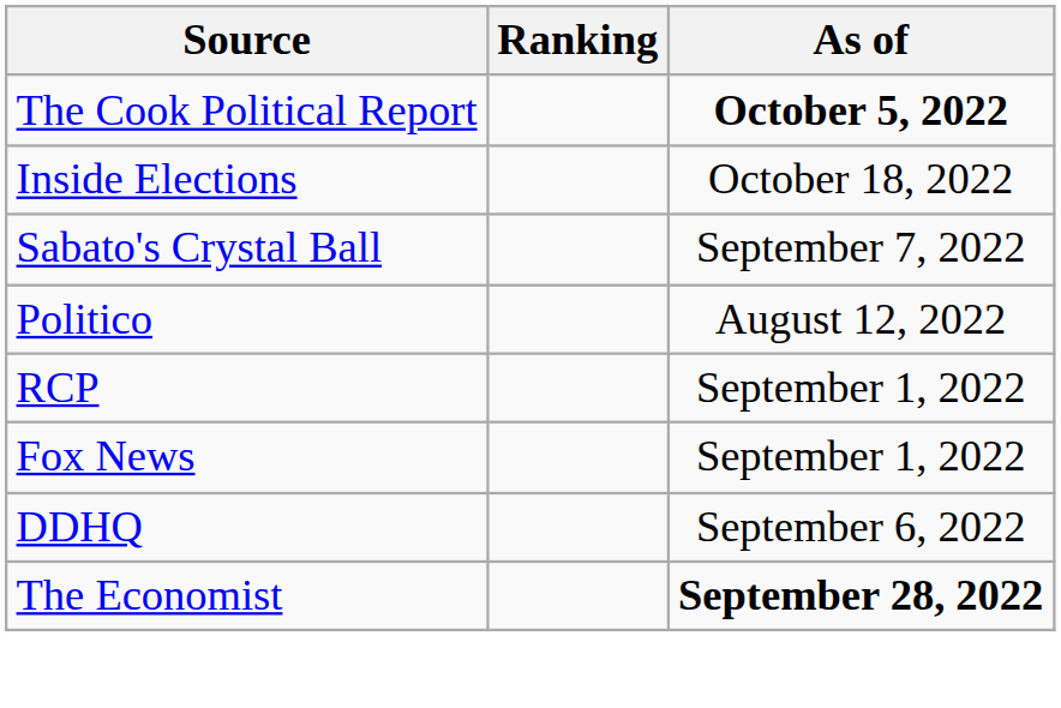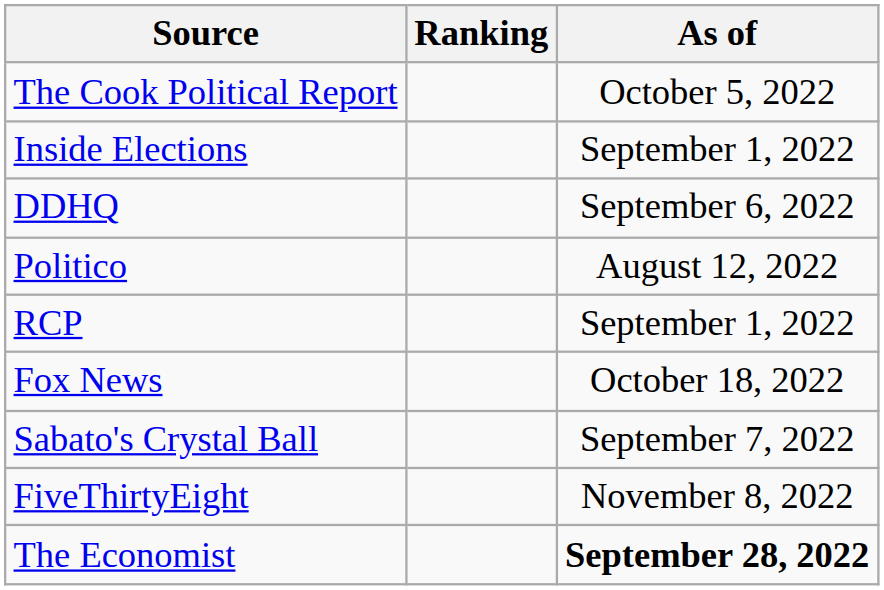 <table class="wikitable" style="text-align:center">
 <tr>
 <th>Source</th>
 <th>Ranking</th>
 <th>As of</th>
 </tr>
 <tr>
 <td align=left><a href='#'>The Cook Political Report</a></td>
 <td></td>
-<td><strong>October 5, 2022</strong></td>
+<td>October 5, 2022</td>
 </tr>
 <tr>
 <td align=left><a href='#'>Inside Elections</a></td>
 <td></td>
-<td>October 18, 2022</td>
+<td>September 1, 2022</td>
 </tr>
 <tr>
-<td align=left><a href='#'>Sabato's Crystal Ball</a></td>
+<td align="left"><a href='#'>DDHQ</a></td>
 <td></td>
-<td>September 7, 2022</td>
+<td>September 6, 2022</td>
 </tr>
 <tr>
 <td align="left"><a href='#'>Politico</a></td>
 <td></td>
 <td>August 12, 2022</td>
 </tr>
 <tr>
 <td align="left"><a href='#'>RCP</a></td>
 <td></td>
 <td>September 1, 2022</td>
 </tr>
 <tr>
 <td align=left><a href='#'>Fox News</a></td>
 <td></td>
-<td>September 1, 2022</td>
+<td>October 18, 2022</td>
 </tr>
 <tr>
-<td align="left"><a href='#'>DDHQ</a></td>
+<td align=left><a href='#'>Sabato's Crystal Ball</a></td>
 <td></td>
-<td>September 6, 2022</td>
+<td>September 7, 2022</td>
+</tr>
+<tr>
+<td align="left"><a href='#'>FiveThirtyEight</a></td>
+<td></td>
+<td>November 8, 2022</td>
 </tr>
 <tr>
 <td align="left"><a href='#'>The Economist</a></td>
 <td></td>
 <td><strong>September 28, 2022</strong></td>
 </tr>
 </table>
